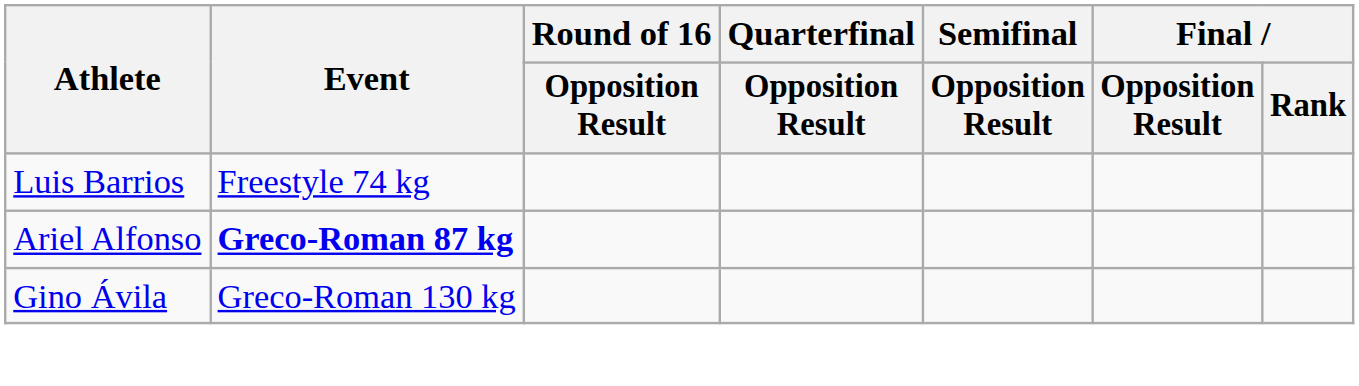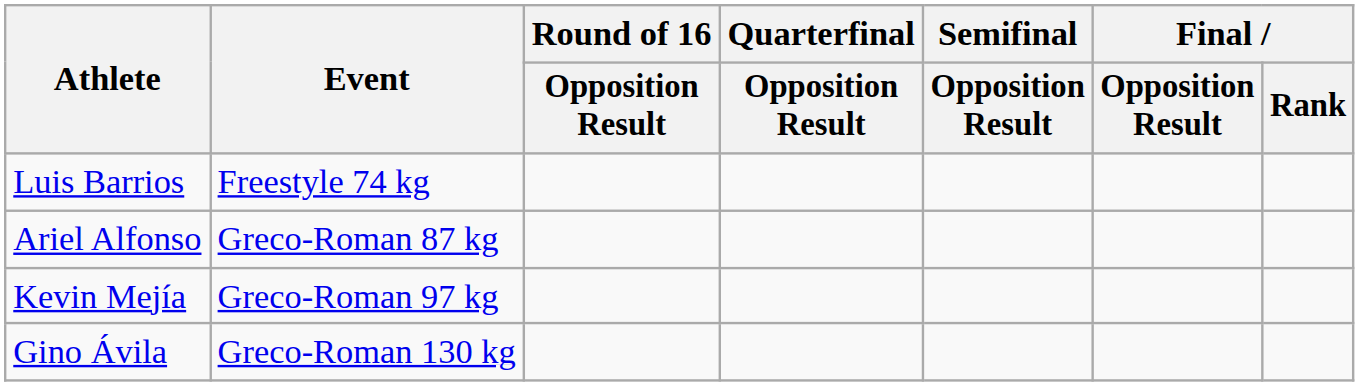 <table class=wikitable style=font-size:90%;text-align:center>
 <tr>
 <th rowspan=2>Athlete</th>
 <th rowspan=2>Event</th>
 <th>Round of 16</th>
 <th>Quarterfinal</th>
 <th>Semifinal</th>
 <th colspan=2>Final / </th>
 </tr>
 <tr style=font-size:95%>
 <th>Opposition<br>Result</th>
 <th>Opposition<br>Result</th>
 <th>Opposition<br>Result</th>
 <th>Opposition<br>Result</th>
 <th>Rank</th>
 </tr>
 <tr>
 <td align=left><a href='#'>Luis Barrios</a></td>
 <td align=left><a href='#'>Freestyle 74 kg</a></td>
 <td></td>
 <td></td>
 <td></td>
 <td></td>
 <td></td>
 </tr>
 <tr>
 <td align=left><a href='#'>Ariel Alfonso</a></td>
-<td align=left><strong><a href='#'>Greco-Roman 87 kg</a></strong></td>
+<td align=left><a href='#'>Greco-Roman 87 kg</a></td>
+<td></td>
+<td></td>
+<td></td>
+<td></td>
+<td></td>
+</tr>
+<tr>
+<td align=left><a href='#'>Kevin Mejía</a></td>
+<td align=left><a href='#'>Greco-Roman 97 kg</a></td>
 <td></td>
 <td></td>
 <td></td>
 <td></td>
 <td></td>
 </tr>
 <tr>
 <td align=left><a href='#'>Gino Ávila</a></td>
 <td align=left><a href='#'>Greco-Roman 130 kg</a></td>
 <td></td>
 <td></td>
 <td></td>
 <td></td>
 <td></td>
 </tr>
 </table>
